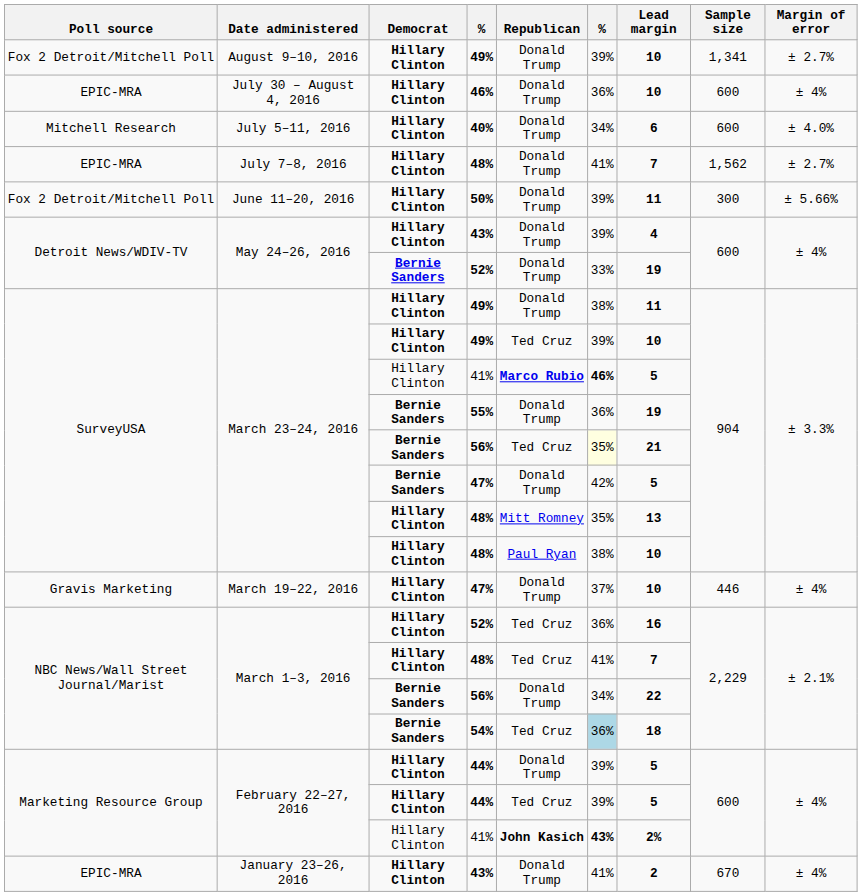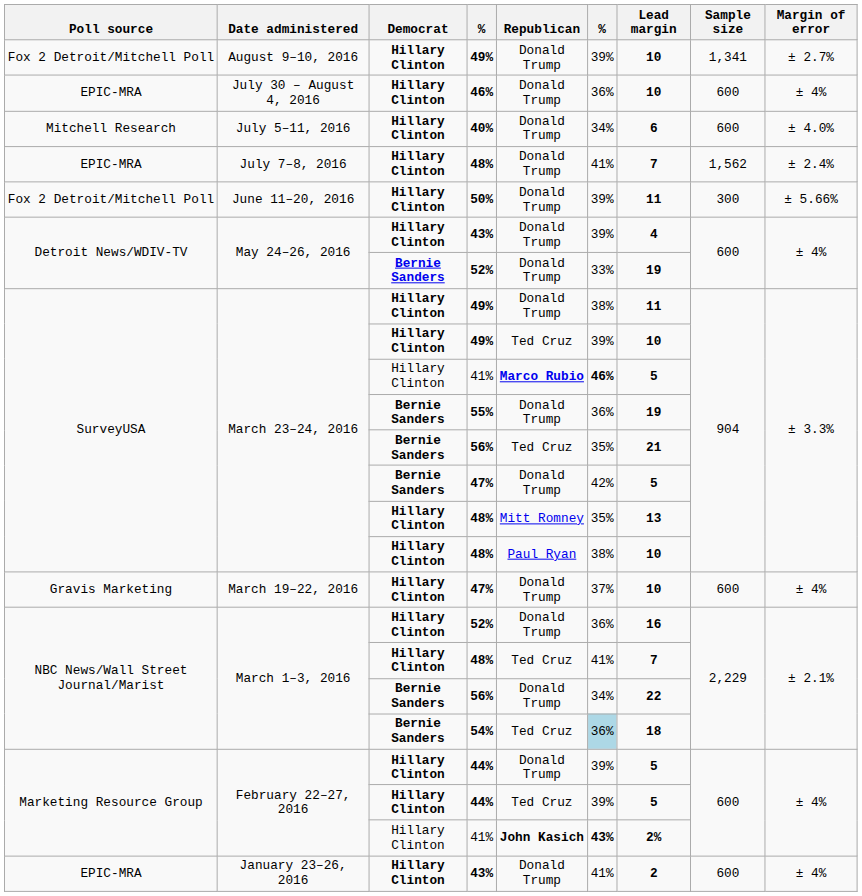 <table class="wikitable" style="text-align:center;">
 <tr valign=bottom>
 <th>Poll source</th>
 <th>Date administered</th>
 <th>Democrat</th>
 <th>%</th>
 <th>Republican</th>
 <th>%</th>
 <th>Lead margin</th>
 <th>Sample size</th>
 <th>Margin of error</th>
 </tr>
 <tr>
 <td>Fox 2 Detroit/Mitchell Poll</td>
 <td>August 9–10, 2016</td>
 <td><strong>Hillary Clinton</strong></td>
 <td><strong>49%</strong></td>
 <td>Donald Trump</td>
 <td>39%</td>
 <td><strong>10</strong></td>
 <td>1,341</td>
 <td>± 2.7%</td>
 </tr>
 <tr>
 <td>EPIC-MRA</td>
 <td>July 30 – August 4, 2016</td>
 <td><strong>Hillary Clinton</strong></td>
 <td><strong>46%</strong></td>
 <td>Donald Trump</td>
 <td>36%</td>
 <td><strong>10</strong></td>
 <td>600</td>
 <td>± 4%</td>
 </tr>
 <tr>
 <td>Mitchell Research</td>
 <td>July 5–11, 2016</td>
 <td><strong>Hillary Clinton</strong></td>
 <td><strong>40%</strong></td>
 <td>Donald Trump</td>
 <td>34%</td>
 <td><strong>6</strong></td>
 <td>600</td>
 <td>± 4.0%</td>
 </tr>
 <tr>
 <td>EPIC-MRA</td>
 <td>July 7–8, 2016</td>
 <td><strong>Hillary Clinton</strong></td>
 <td><strong>48%</strong></td>
 <td>Donald Trump</td>
 <td>41%</td>
 <td><strong>7</strong></td>
 <td>1,562</td>
-<td>± 2.7%</td>
+<td>± 2.4%</td>
 </tr>
 <tr>
 <td>Fox 2 Detroit/Mitchell Poll</td>
 <td>June 11–20, 2016</td>
 <td><strong>Hillary Clinton</strong></td>
 <td><strong>50%</strong></td>
 <td>Donald Trump</td>
 <td>39%</td>
 <td><strong>11</strong></td>
 <td rowspan=1>300</td>
 <td rowspan=1>± 5.66%</td>
 </tr>
 <tr>
 <td rowspan="2">Detroit News/WDIV-TV</td>
 <td rowspan=2>May 24–26, 2016</td>
 <td><strong>Hillary Clinton</strong></td>
 <td><strong>43%</strong></td>
 <td>Donald Trump</td>
 <td>39%</td>
 <td><strong>4</strong></td>
 <td rowspan=2>600</td>
 <td rowspan=2>± 4%</td>
 </tr>
 <tr>
 <td><strong><a href='#'>Bernie Sanders</a></strong></td>
 <td><strong>52%</strong></td>
 <td>Donald Trump</td>
 <td>33%</td>
 <td><strong>19</strong></td>
 </tr>
 <tr>
 <td rowspan="8">SurveyUSA</td>
 <td rowspan=8>March 23–24, 2016</td>
 <td><strong>Hillary Clinton</strong></td>
 <td><strong>49%</strong></td>
 <td>Donald Trump</td>
 <td>38%</td>
 <td><strong>11</strong></td>
 <td rowspan=8>904</td>
 <td rowspan=8>± 3.3%</td>
 </tr>
 <tr>
 <td><strong>Hillary Clinton</strong></td>
 <td><strong>49%</strong></td>
 <td>Ted Cruz</td>
 <td>39%</td>
 <td><strong>10</strong></td>
 </tr>
 <tr>
 <td>Hillary Clinton</td>
 <td>41%</td>
 <td><strong><a href='#'>Marco Rubio</a></strong></td>
 <td><strong>46%</strong></td>
 <td><strong>5</strong></td>
 </tr>
 <tr>
 <td><strong>Bernie Sanders</strong></td>
 <td><strong>55%</strong></td>
 <td>Donald Trump</td>
 <td>36%</td>
 <td><strong>19</strong></td>
 </tr>
 <tr>
 <td><strong>Bernie Sanders</strong></td>
 <td><strong>56%</strong></td>
 <td>Ted Cruz</td>
-<td style="background: lightyellow;">35%</td>
+<td>35%</td>
 <td><strong>21</strong></td>
 </tr>
 <tr>
 <td><strong>Bernie Sanders</strong></td>
 <td><strong>47%</strong></td>
 <td>Donald Trump</td>
 <td>42%</td>
 <td><strong>5</strong></td>
 </tr>
 <tr>
 <td><strong>Hillary Clinton</strong></td>
 <td><strong>48%</strong></td>
 <td><a href='#'>Mitt Romney</a></td>
 <td>35%</td>
 <td><strong>13</strong></td>
 </tr>
 <tr>
 <td><strong>Hillary Clinton</strong></td>
 <td><strong>48%</strong></td>
 <td><a href='#'>Paul Ryan</a></td>
 <td>38%</td>
 <td><strong>10</strong></td>
 </tr>
 <tr>
 <td>Gravis Marketing</td>
 <td>March 19–22, 2016</td>
 <td><strong>Hillary Clinton</strong></td>
 <td><strong>47%</strong></td>
 <td>Donald Trump</td>
 <td>37%</td>
 <td><strong>10</strong></td>
-<td>446</td>
+<td>600</td>
 <td>± 4%</td>
 </tr>
 <tr>
 <td rowspan="4">NBC News/Wall Street Journal/Marist</td>
 <td rowspan=4>March 1–3, 2016</td>
 <td><strong>Hillary Clinton</strong></td>
 <td><strong>52%</strong></td>
-<td>Ted Cruz</td>
+<td>Donald Trump</td>
 <td>36%</td>
 <td><strong>16</strong></td>
 <td rowspan=4>2,229</td>
 <td rowspan=4>± 2.1%</td>
 </tr>
 <tr>
 <td><strong>Hillary Clinton</strong></td>
 <td><strong>48%</strong></td>
 <td>Ted Cruz</td>
 <td>41%</td>
 <td><strong>7</strong></td>
 </tr>
 <tr>
 <td><strong>Bernie Sanders</strong></td>
 <td><strong>56%</strong></td>
 <td>Donald Trump</td>
 <td>34%</td>
 <td><strong>22</strong></td>
 </tr>
 <tr>
 <td><strong>Bernie Sanders</strong></td>
 <td><strong>54%</strong></td>
 <td>Ted Cruz</td>
 <td style="background: lightblue;">36%</td>
 <td><strong>18</strong></td>
 </tr>
 <tr>
 <td rowspan=3>Marketing Resource Group</td>
 <td rowspan=3>February 22–27, 2016</td>
 <td><strong>Hillary Clinton</strong></td>
 <td><strong>44%</strong></td>
 <td>Donald Trump</td>
 <td>39%</td>
 <td><strong>5</strong></td>
 <td rowspan=3>600</td>
 <td rowspan=3>± 4%</td>
 </tr>
 <tr>
 <td><strong>Hillary Clinton</strong></td>
 <td><strong>44%</strong></td>
 <td>Ted Cruz</td>
 <td>39%</td>
 <td><strong>5</strong></td>
 </tr>
 <tr>
 <td>Hillary Clinton</td>
 <td>41%</td>
 <td><strong>John Kasich</strong></td>
 <td><strong>43%</strong></td>
 <td><strong>2%</strong></td>
 </tr>
 <tr>
 <td>EPIC-MRA</td>
 <td>January 23–26, 2016</td>
 <td><strong>Hillary Clinton</strong></td>
 <td><strong>43%</strong></td>
 <td>Donald Trump</td>
 <td>41%</td>
 <td><strong>2</strong></td>
-<td>670</td>
+<td>600</td>
 <td>± 4%</td>
 </tr>
 </table>
